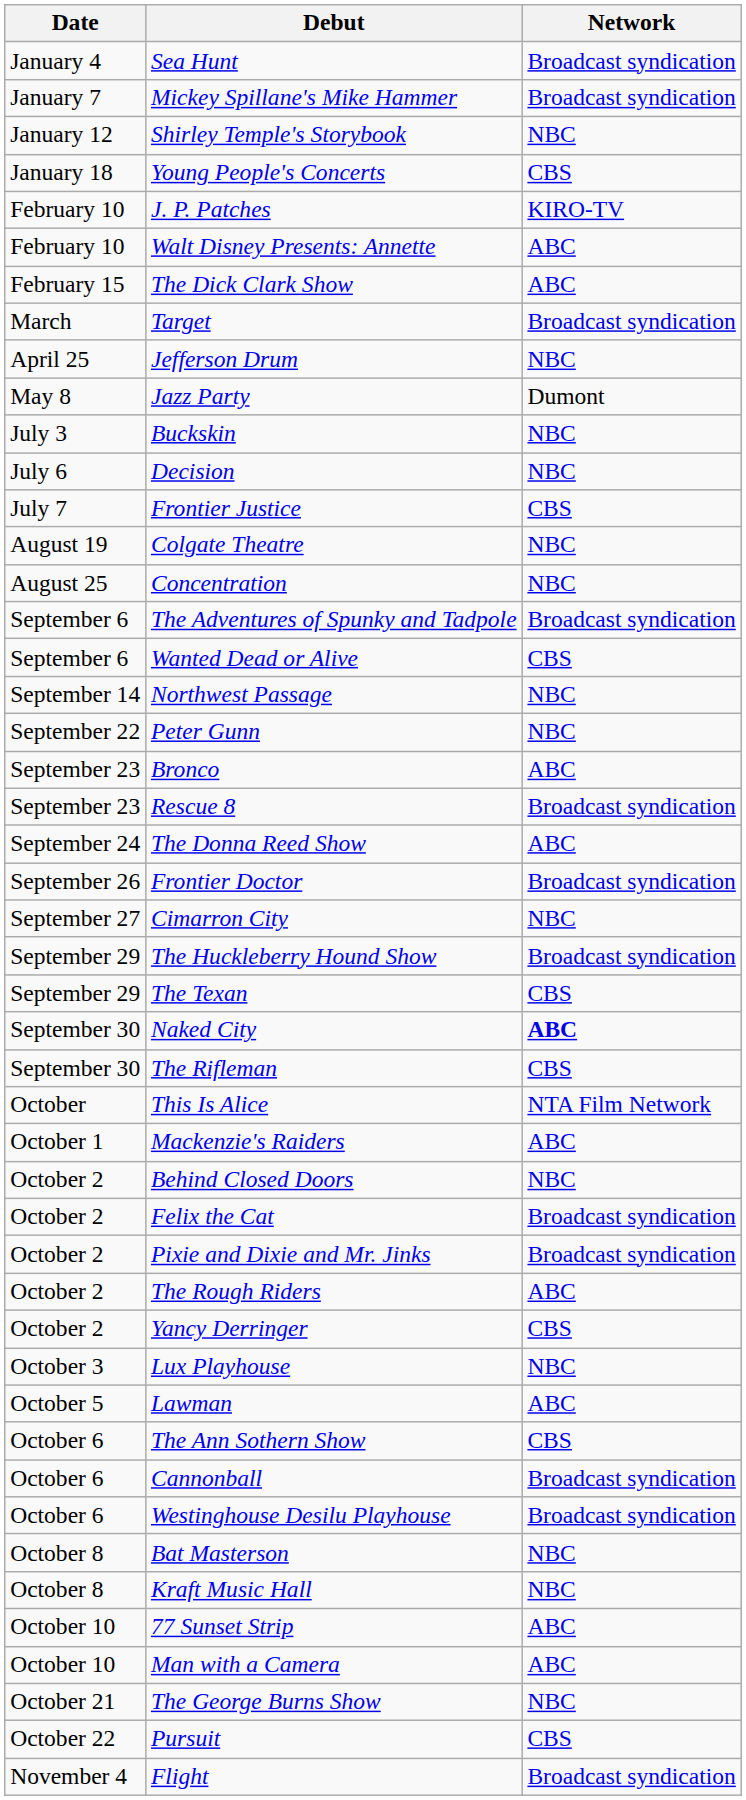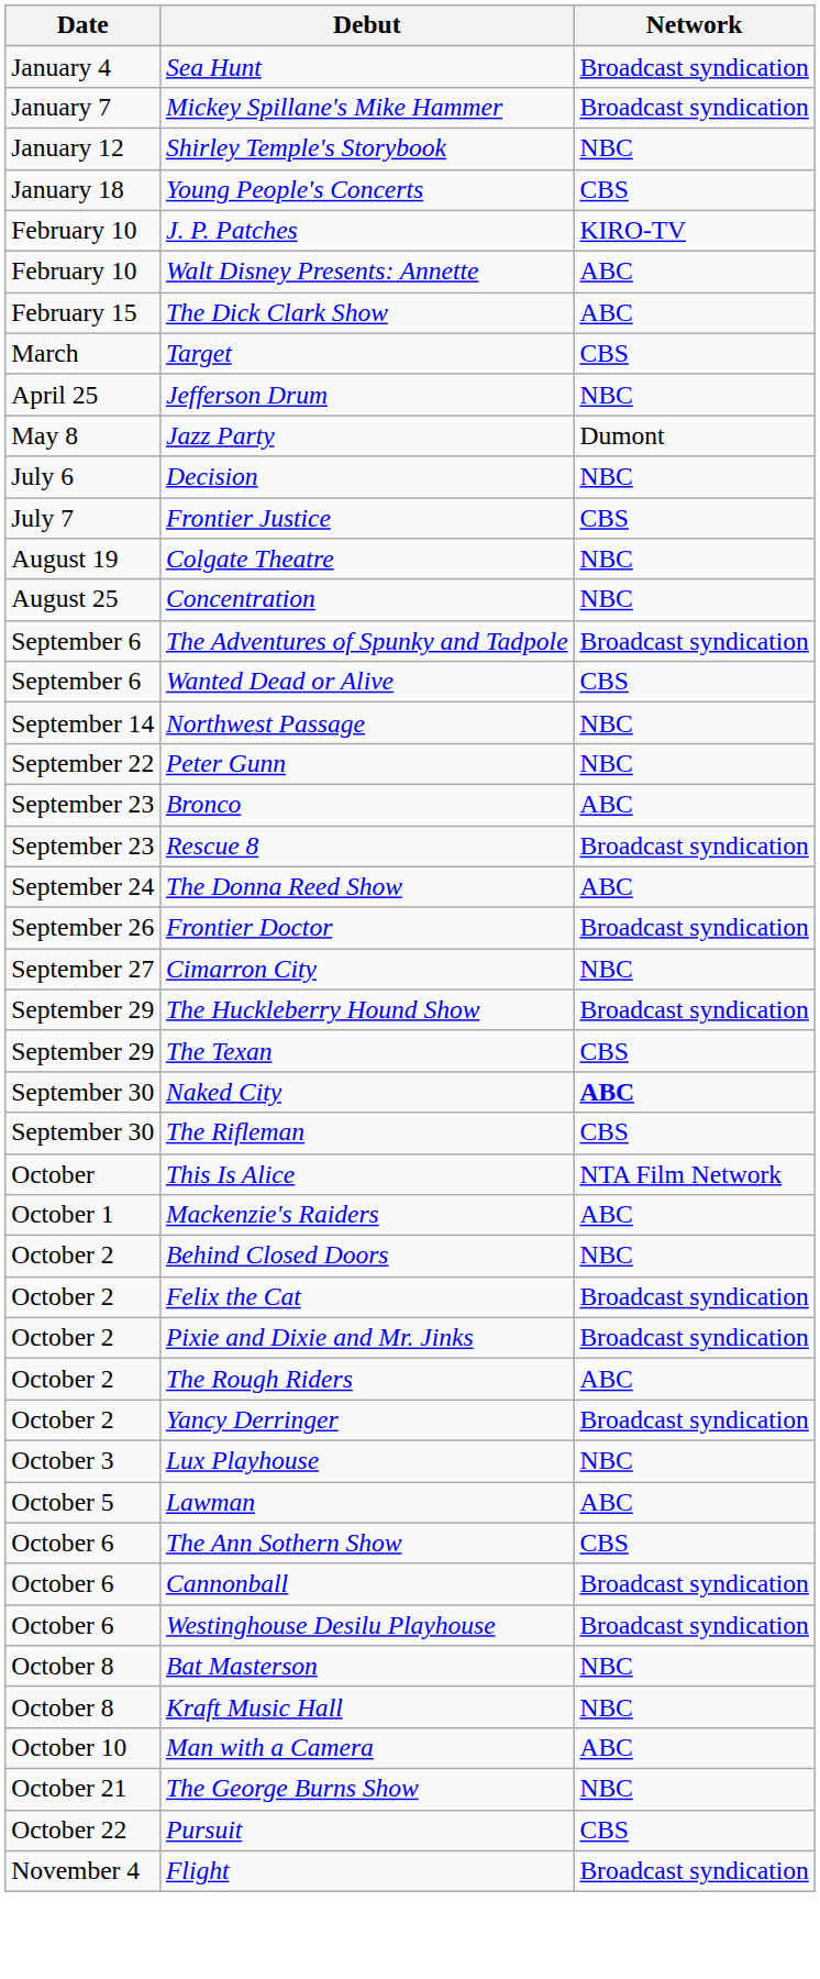 <table class="wikitable sortable">
 <tr>
 <th>Date</th>
 <th>Debut</th>
 <th>Network</th>
 </tr>
 <tr>
 <td>January 4</td>
 <td><em><a href='#'>Sea Hunt</a></em></td>
 <td><a href='#'>Broadcast syndication</a></td>
 </tr>
 <tr>
 <td>January 7</td>
 <td><em><a href='#'>Mickey Spillane's Mike Hammer</a></em></td>
 <td><a href='#'>Broadcast syndication</a></td>
 </tr>
 <tr>
 <td>January 12</td>
 <td><em><a href='#'>Shirley Temple's Storybook</a></em></td>
 <td><a href='#'>NBC</a></td>
 </tr>
 <tr>
 <td>January 18</td>
 <td><em><a href='#'>Young People's Concerts</a></em></td>
 <td><a href='#'>CBS</a></td>
 </tr>
 <tr>
 <td>February 10</td>
 <td><em><a href='#'>J. P. Patches</a></em></td>
 <td><a href='#'>KIRO-TV</a></td>
 </tr>
 <tr>
 <td>February 10</td>
 <td><em><a href='#'>Walt Disney Presents: Annette</a></em></td>
 <td><a href='#'>ABC</a></td>
 </tr>
 <tr>
 <td>February 15</td>
 <td><em><a href='#'>The Dick Clark Show</a></em></td>
 <td><a href='#'>ABC</a></td>
 </tr>
 <tr>
 <td>March</td>
 <td><em><a href='#'>Target</a></em></td>
-<td><a href='#'>Broadcast syndication</a></td>
+<td><a href='#'>CBS</a></td>
 </tr>
 <tr>
 <td>April 25</td>
 <td><em><a href='#'>Jefferson Drum</a></em></td>
 <td><a href='#'>NBC</a></td>
 </tr>
 <tr>
 <td>May 8</td>
 <td><a href='#'><em>Jazz Party</em></a></td>
 <td>Dumont</td>
-</tr>
-<tr>
-<td>July 3</td>
-<td><em><a href='#'>Buckskin</a></em></td>
-<td><a href='#'>NBC</a></td>
 </tr>
 <tr>
 <td>July 6</td>
 <td><em><a href='#'>Decision</a></em></td>
 <td><a href='#'>NBC</a></td>
 </tr>
 <tr>
 <td>July 7</td>
 <td><em><a href='#'>Frontier Justice</a></em></td>
 <td><a href='#'>CBS</a></td>
 </tr>
 <tr>
 <td>August 19</td>
 <td><em><a href='#'>Colgate Theatre</a></em></td>
 <td><a href='#'>NBC</a></td>
 </tr>
 <tr>
 <td>August 25</td>
 <td><em><a href='#'>Concentration</a></em></td>
 <td><a href='#'>NBC</a></td>
 </tr>
 <tr>
 <td>September 6</td>
 <td><em><a href='#'>The Adventures of Spunky and Tadpole</a></em></td>
 <td><a href='#'>Broadcast syndication</a></td>
 </tr>
 <tr>
 <td>September 6</td>
 <td><em><a href='#'>Wanted Dead or Alive</a></em></td>
 <td><a href='#'>CBS</a></td>
 </tr>
 <tr>
 <td>September 14</td>
 <td><em><a href='#'>Northwest Passage</a></em></td>
 <td><a href='#'>NBC</a></td>
 </tr>
 <tr>
 <td>September 22</td>
 <td><em><a href='#'>Peter Gunn</a></em></td>
 <td><a href='#'>NBC</a></td>
 </tr>
 <tr>
 <td>September 23</td>
 <td><em><a href='#'>Bronco</a></em></td>
 <td><a href='#'>ABC</a></td>
 </tr>
 <tr>
 <td>September 23</td>
 <td><em><a href='#'>Rescue 8</a></em></td>
 <td><a href='#'>Broadcast syndication</a></td>
 </tr>
 <tr>
 <td>September 24</td>
 <td><em><a href='#'>The Donna Reed Show</a></em></td>
 <td><a href='#'>ABC</a></td>
 </tr>
 <tr>
 <td>September 26</td>
 <td><em><a href='#'>Frontier Doctor</a></em></td>
 <td><a href='#'>Broadcast syndication</a></td>
 </tr>
 <tr>
 <td>September 27</td>
 <td><em><a href='#'>Cimarron City</a></em></td>
 <td><a href='#'>NBC</a></td>
 </tr>
 <tr>
 <td>September 29</td>
 <td><em><a href='#'>The Huckleberry Hound Show</a></em></td>
 <td><a href='#'>Broadcast syndication</a></td>
 </tr>
 <tr>
 <td>September 29</td>
 <td><em><a href='#'>The Texan</a></em></td>
 <td><a href='#'>CBS</a></td>
 </tr>
 <tr>
 <td>September 30</td>
 <td><em><a href='#'>Naked City</a></em></td>
 <td><strong><a href='#'>ABC</a></strong></td>
 </tr>
 <tr>
 <td>September 30</td>
 <td><em><a href='#'>The Rifleman</a></em></td>
 <td><a href='#'>CBS</a></td>
 </tr>
 <tr>
 <td>October</td>
 <td><em><a href='#'>This Is Alice</a></em></td>
 <td><a href='#'>NTA Film Network</a></td>
 </tr>
 <tr>
 <td>October 1</td>
 <td><em><a href='#'>Mackenzie's Raiders</a></em></td>
 <td><a href='#'>ABC</a></td>
 </tr>
 <tr>
 <td>October 2</td>
 <td><em><a href='#'>Behind Closed Doors</a></em></td>
 <td><a href='#'>NBC</a></td>
 </tr>
 <tr>
 <td>October 2</td>
 <td><em><a href='#'>Felix the Cat</a></em></td>
 <td><a href='#'>Broadcast syndication</a></td>
 </tr>
 <tr>
 <td>October 2</td>
 <td><em><a href='#'>Pixie and Dixie and Mr. Jinks</a></em></td>
 <td><a href='#'>Broadcast syndication</a></td>
 </tr>
 <tr>
 <td>October 2</td>
 <td><em><a href='#'>The Rough Riders</a></em></td>
 <td><a href='#'>ABC</a></td>
 </tr>
 <tr>
 <td>October 2</td>
 <td><em><a href='#'>Yancy Derringer</a></em></td>
-<td><a href='#'>CBS</a></td>
+<td><a href='#'>Broadcast syndication</a></td>
 </tr>
 <tr>
 <td>October 3</td>
 <td><em><a href='#'>Lux Playhouse</a></em></td>
 <td><a href='#'>NBC</a></td>
 </tr>
 <tr>
 <td>October 5</td>
 <td><em><a href='#'>Lawman</a></em></td>
 <td><a href='#'>ABC</a></td>
 </tr>
 <tr>
 <td>October 6</td>
 <td><em><a href='#'>The Ann Sothern Show</a></em></td>
 <td><a href='#'>CBS</a></td>
 </tr>
 <tr>
 <td>October 6</td>
 <td><em><a href='#'>Cannonball</a></em></td>
 <td><a href='#'>Broadcast syndication</a></td>
 </tr>
 <tr>
 <td>October 6</td>
 <td><em><a href='#'>Westinghouse Desilu Playhouse</a></em></td>
 <td><a href='#'>Broadcast syndication</a></td>
 </tr>
 <tr>
 <td>October 8</td>
 <td><em><a href='#'>Bat Masterson</a></em></td>
 <td><a href='#'>NBC</a></td>
 </tr>
 <tr>
 <td>October 8</td>
 <td><em><a href='#'>Kraft Music Hall</a></em></td>
 <td><a href='#'>NBC</a></td>
 </tr>
 <tr>
 <td>October 10</td>
-<td><em><a href='#'>77 Sunset Strip</a></em></td>
-<td><a href='#'>ABC</a></td>
-</tr>
-<tr>
-<td>October 10</td>
 <td><em><a href='#'>Man with a Camera</a></em></td>
 <td><a href='#'>ABC</a></td>
 </tr>
 <tr>
 <td>October 21</td>
 <td><em><a href='#'>The George Burns Show</a></em></td>
 <td><a href='#'>NBC</a></td>
 </tr>
 <tr>
 <td>October 22</td>
 <td><em><a href='#'>Pursuit</a></em></td>
 <td><a href='#'>CBS</a></td>
 </tr>
 <tr>
 <td>November 4</td>
 <td><em><a href='#'>Flight</a></em></td>
 <td><a href='#'>Broadcast syndication</a></td>
 </tr>
 </table>
